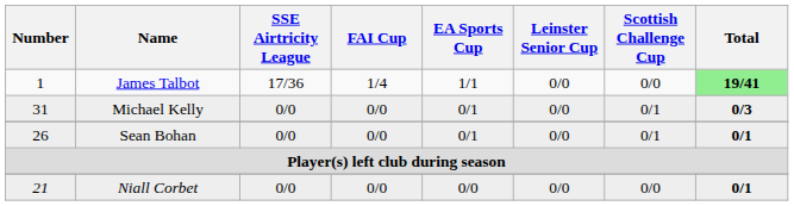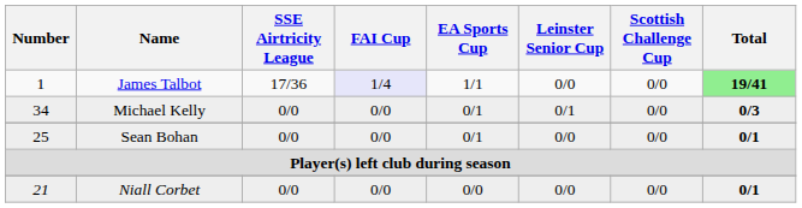 <table class="wikitable" style="font-size: 95%; text-align: center;">
 <tr>
 <th width=60>Number</th>
 <th width=150>Name</th>
 <th width=80><a href='#'>SSE Airtricity League</a></th>
 <th width=80><a href='#'>FAI Cup</a></th>
 <th width=80><a href='#'>EA Sports Cup</a></th>
 <th width=80><a href='#'>Leinster Senior Cup</a></th>
 <th width=80><a href='#'>Scottish Challenge Cup</a></th>
 <th width=80>Total</th>
 </tr>
 <tr>
 <td>1</td>
 <td><a href='#'>James Talbot</a></td>
 <td>17/36</td>
-<td>1/4</td>
+<td style="background: lavender;">1/4</td>
 <td>1/1</td>
 <td>0/0</td>
 <td>0/0</td>
 <td style="background: lightgreen;"><strong>19/41</strong></td>
 </tr>
 <tr style="background:#eee;">
-<td>31</td>
+<td>34</td>
 <td>Michael Kelly</td>
 <td>0/0</td>
 <td>0/0</td>
 <td>0/1</td>
+<td>0/1</td>
 <td>0/0</td>
-<td>0/1</td>
 <td><strong>0/3</strong></td>
 </tr>
 <tr>
 </tr>
 <tr style="background:#eee;">
-<td>26</td>
+<td>25</td>
 <td>Sean Bohan</td>
 <td>0/0</td>
 <td>0/0</td>
 <td>0/1</td>
 <td>0/0</td>
-<td>0/1</td>
+<td>0/0</td>
 <td><strong>0/1</strong></td>
 </tr>
 <tr>
 <th colspan=15 style=background:#dcdcdc>Player(s) left club during season</th>
 </tr>
 <tr>
 </tr>
 <tr style="background:#eee;">
 <td><em>21</em></td>
 <td><em>Niall Corbet</em></td>
 <td>0/0</td>
 <td>0/0</td>
 <td>0/0</td>
 <td>0/0</td>
 <td>0/0</td>
 <td><strong>0/1</strong></td>
 </tr>
 </table>
